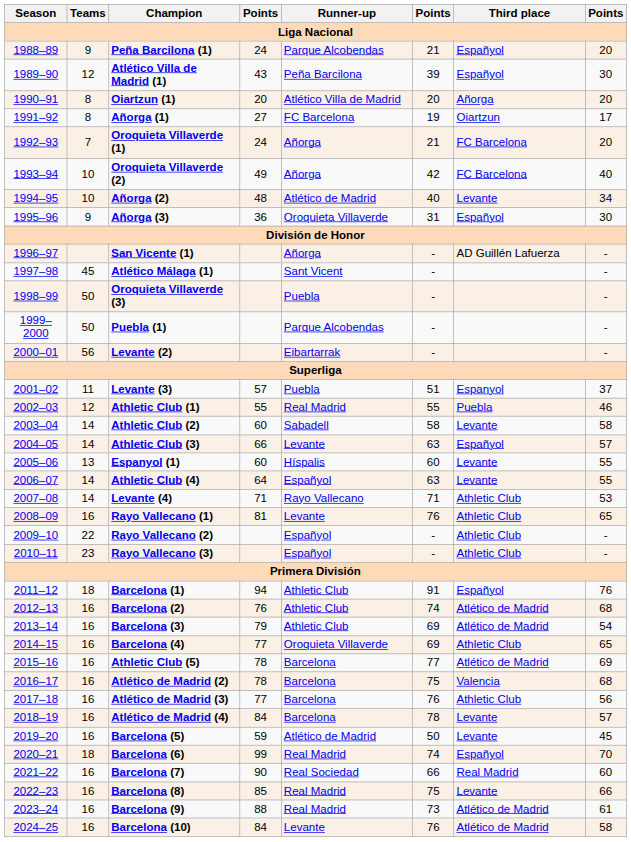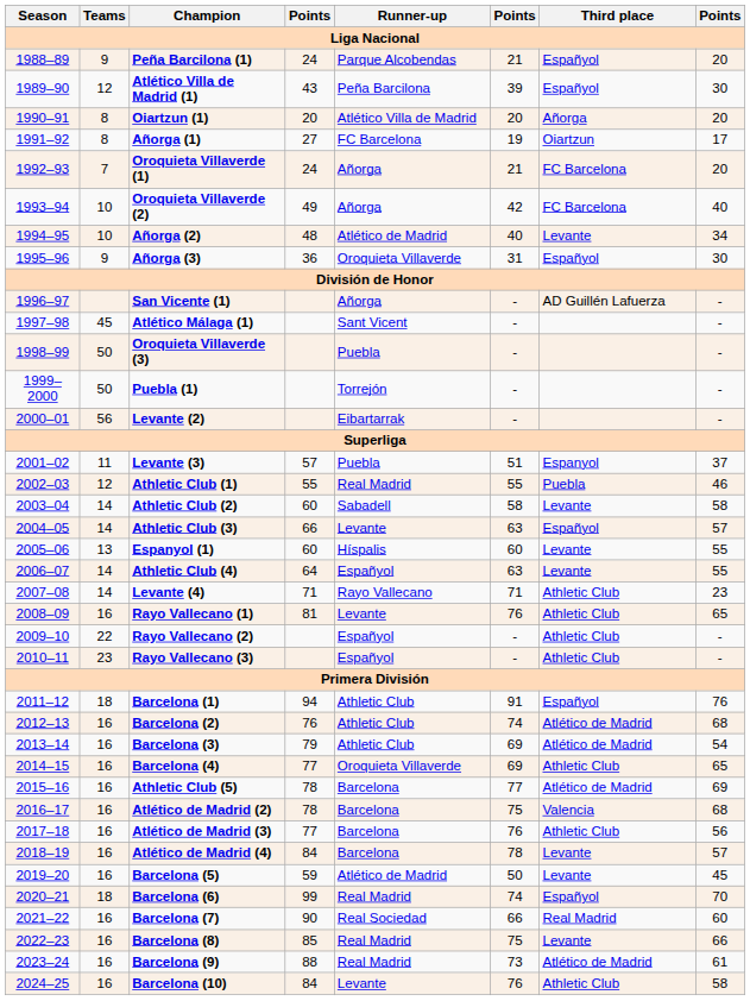 <table class="wikitable">
 <tr style="background:Gainsboro;">
 <th width=80px;>Season</th>
 <th width=50px;>Teams</th>
 <th width=175px;>Champion</th>
 <th width=50px;>Points</th>
 <th width=175px;>Runner-up</th>
 <th width=50px;>Points</th>
 <th width=175px;>Third place</th>
 <th width=50px;>Points</th>
 </tr>
 <tr align="center" style="background:PeachPuff">
 <td colspan=12><strong>Liga Nacional</strong></td>
 </tr>
 <tr style="background:Linen">
 <td align=center><a href='#'>1988–89</a></td>
 <td align=center>9</td>
 <td><strong><a href='#'>Peña Barcilona</a> (1)</strong></td>
 <td align=center>24</td>
 <td><a href='#'>Parque Alcobendas</a></td>
 <td align=center>21</td>
 <td><a href='#'>Españyol</a></td>
 <td align=center>20</td>
 </tr>
 <tr>
 <td align=center><a href='#'>1989–90</a></td>
 <td align=center>12</td>
 <td><strong><a href='#'>Atlético Villa de Madrid</a> (1)</strong></td>
 <td align=center>43</td>
 <td><a href='#'>Peña Barcilona</a></td>
 <td align=center>39</td>
 <td><a href='#'>Españyol</a></td>
 <td align=center>30</td>
 </tr>
 <tr style="background:Linen">
 <td align=center><a href='#'>1990–91</a></td>
 <td align=center>8</td>
 <td><strong><a href='#'>Oiartzun</a> (1)</strong></td>
 <td align=center>20</td>
 <td><a href='#'>Atlético Villa de Madrid</a></td>
 <td align=center>20</td>
 <td><a href='#'>Añorga</a></td>
 <td align=center>20</td>
 </tr>
 <tr>
 <td align=center><a href='#'>1991–92</a></td>
 <td align=center>8</td>
 <td><strong><a href='#'>Añorga</a> (1)</strong></td>
 <td align=center>27</td>
 <td><a href='#'>FC Barcelona</a></td>
 <td align=center>19</td>
 <td><a href='#'>Oiartzun</a></td>
 <td align=center>17</td>
 </tr>
 <tr style="background:Linen">
 <td align=center><a href='#'>1992–93</a></td>
 <td align=center>7</td>
 <td><strong><a href='#'>Oroquieta Villaverde</a> (1)</strong></td>
 <td align=center>24</td>
 <td><a href='#'>Añorga</a></td>
 <td align=center>21</td>
 <td><a href='#'>FC Barcelona</a></td>
 <td align=center>20</td>
 </tr>
 <tr>
 <td align=center><a href='#'>1993–94</a></td>
 <td align=center>10</td>
 <td><strong><a href='#'>Oroquieta Villaverde</a> (2)</strong></td>
 <td align=center>49</td>
 <td><a href='#'>Añorga</a></td>
 <td align=center>42</td>
 <td><a href='#'>FC Barcelona</a></td>
 <td align=center>40</td>
 </tr>
 <tr style="background:Linen">
 <td align=center><a href='#'>1994–95</a></td>
 <td align=center>10</td>
 <td><strong><a href='#'>Añorga</a> (2)</strong></td>
 <td align=center>48</td>
 <td><a href='#'>Atlético de Madrid</a></td>
 <td align=center>40</td>
 <td><a href='#'>Levante</a></td>
 <td align=center>34</td>
 </tr>
 <tr>
 <td align=center><a href='#'>1995–96</a></td>
 <td align=center>9</td>
 <td><strong><a href='#'>Añorga</a> (3)</strong></td>
 <td align="center">36</td>
 <td><a href='#'>Oroquieta Villaverde</a></td>
 <td align=center>31</td>
 <td><a href='#'>Españyol</a></td>
 <td align=center>30</td>
 </tr>
 <tr align="center" style="background:PeachPuff">
 <td colspan=12><strong>División de Honor</strong></td>
 </tr>
 <tr style="background:Linen">
 <td align=center><a href='#'>1996–97</a></td>
 <td align=center></td>
 <td><strong><a href='#'>San Vicente</a>  (1)</strong></td>
 <td align=center></td>
 <td><a href='#'>Añorga</a></td>
 <td align=center>-</td>
 <td>AD Guillén Lafuerza</td>
 <td align=center>-</td>
 </tr>
 <tr>
 <td align=center><a href='#'>1997–98</a></td>
 <td align=center>45</td>
 <td><strong><a href='#'>Atlético Málaga</a> (1)</strong></td>
 <td align=center></td>
 <td><a href='#'>Sant Vicent</a></td>
 <td align=center>-</td>
 <td></td>
 <td align=center>-</td>
 </tr>
 <tr style="background:Linen">
 <td align=center><a href='#'>1998–99</a></td>
 <td align=center>50</td>
 <td><strong><a href='#'>Oroquieta Villaverde</a> (3)</strong></td>
 <td align=center></td>
 <td><a href='#'>Puebla</a></td>
 <td align=center>-</td>
 <td></td>
 <td align=center>-</td>
 </tr>
 <tr>
 <td align=center><a href='#'>1999–2000</a></td>
 <td align=center>50</td>
 <td><strong><a href='#'>Puebla</a> (1)</strong></td>
 <td align=center></td>
-<td><a href='#'>Parque Alcobendas</a></td>
+<td><a href='#'>Torrejón</a></td>
 <td align=center>-</td>
 <td></td>
 <td align=center>-</td>
 </tr>
 <tr style="background:Linen">
 <td align=center><a href='#'>2000–01</a></td>
 <td align=center>56</td>
 <td><strong><a href='#'>Levante</a> (2)</strong></td>
 <td align=center></td>
 <td><a href='#'>Eibartarrak</a></td>
 <td align=center>-</td>
 <td></td>
 <td align=center>-</td>
 </tr>
 <tr align="center" style="background:PeachPuff">
 <td colspan=12><strong>Superliga</strong></td>
 </tr>
 <tr>
 <td align="center"><a href='#'>2001–02</a></td>
 <td align="center">11</td>
 <td><strong><a href='#'>Levante</a> (3)</strong></td>
 <td align="center">57</td>
 <td><a href='#'>Puebla</a></td>
 <td align="center">51</td>
 <td><a href='#'>Espanyol</a></td>
 <td align="center">37</td>
 </tr>
 <tr style="background:Linen">
 <td align="center"><a href='#'>2002–03</a></td>
 <td align="center">12</td>
 <td><strong><a href='#'>Athletic Club</a> (1)</strong></td>
 <td align="center">55</td>
 <td><a href='#'>Real Madrid</a></td>
 <td align="center">55</td>
 <td><a href='#'>Puebla</a></td>
 <td align="center">46</td>
 </tr>
 <tr>
 <td align="center"><a href='#'>2003–04</a></td>
 <td align="center">14</td>
 <td><strong><a href='#'>Athletic Club</a> (2)</strong></td>
 <td align="center">60</td>
 <td><a href='#'>Sabadell</a></td>
 <td align="center">58</td>
 <td><a href='#'>Levante</a></td>
 <td align="center">58</td>
 </tr>
 <tr style="background:Linen">
 <td align="center"><a href='#'>2004–05</a></td>
 <td align="center">14</td>
 <td><strong><a href='#'>Athletic Club</a> (3)</strong></td>
 <td align="center">66</td>
 <td><a href='#'>Levante</a></td>
 <td align="center">63</td>
 <td><a href='#'>Españyol</a></td>
 <td align="center">57</td>
 </tr>
 <tr>
 <td align="center"><a href='#'>2005–06</a></td>
 <td align="center">13</td>
 <td><strong><a href='#'>Espanyol</a> (1)</strong></td>
 <td align="center">60</td>
 <td><a href='#'>Híspalis</a></td>
 <td align="center">60</td>
 <td><a href='#'>Levante</a></td>
 <td align="center">55</td>
 </tr>
 <tr style="background:Linen">
 <td align="center"><a href='#'>2006–07</a></td>
 <td align="center">14</td>
 <td><strong><a href='#'>Athletic Club</a> (4)</strong></td>
 <td align="center">64</td>
 <td><a href='#'>Españyol</a></td>
 <td align="center">63</td>
 <td><a href='#'>Levante</a></td>
 <td align="center">55</td>
 </tr>
 <tr>
 <td align="center"><a href='#'>2007–08</a></td>
 <td align="center">14</td>
 <td><strong><a href='#'>Levante</a> (4)</strong></td>
 <td align="center">71</td>
 <td><a href='#'>Rayo Vallecano</a></td>
 <td align="center">71</td>
 <td><a href='#'>Athletic Club</a></td>
-<td align="center">53</td>
+<td align="center">23</td>
 </tr>
 <tr style="background:Linen">
 <td align="center"><a href='#'>2008–09</a></td>
 <td align="center">16</td>
 <td><strong><a href='#'>Rayo Vallecano</a> (1)</strong></td>
 <td align="center">81</td>
 <td><a href='#'>Levante</a></td>
 <td align="center">76</td>
 <td><a href='#'>Athletic Club</a></td>
 <td align="center">65</td>
 </tr>
 <tr>
 <td align="center"><a href='#'>2009–10</a></td>
 <td align="center">22</td>
 <td><strong><a href='#'>Rayo Vallecano</a> (2)</strong></td>
 <td align="center"></td>
 <td><a href='#'>Españyol</a></td>
 <td align="center">-</td>
 <td><a href='#'>Athletic Club</a></td>
 <td align="center">-</td>
 </tr>
 <tr style="background:Linen">
 <td align="center"><a href='#'>2010–11</a></td>
 <td align="center">23</td>
 <td><strong><a href='#'>Rayo Vallecano</a> (3)</strong></td>
 <td align="center"></td>
 <td><a href='#'>Españyol</a></td>
 <td align="center">-</td>
 <td><a href='#'>Athletic Club</a></td>
 <td align="center">-</td>
 </tr>
 <tr align="center" style="background:PeachPuff">
 <td colspan=12><strong>Primera División</strong></td>
 </tr>
 <tr>
 <td align="center"><a href='#'>2011–12</a></td>
 <td align="center">18</td>
 <td><strong><a href='#'>Barcelona</a> (1)</strong></td>
 <td align="center">94</td>
 <td><a href='#'>Athletic Club</a></td>
 <td align="center">91</td>
 <td><a href='#'>Españyol</a></td>
 <td align="center">76</td>
 </tr>
 <tr style="background:Linen">
 <td align="center"><a href='#'>2012–13</a></td>
 <td align="center">16</td>
 <td><strong><a href='#'>Barcelona</a> (2)</strong></td>
 <td align="center">76</td>
 <td><a href='#'>Athletic Club</a></td>
 <td align="center">74</td>
 <td><a href='#'>Atlético de Madrid</a></td>
 <td align="center">68</td>
 </tr>
 <tr>
 <td align="center"><a href='#'>2013–14</a></td>
 <td align="center">16</td>
 <td><strong><a href='#'>Barcelona</a> (3)</strong></td>
 <td align="center">79</td>
 <td><a href='#'>Athletic Club</a></td>
 <td align="center">69</td>
 <td><a href='#'>Atlético de Madrid</a></td>
 <td align="center">54</td>
 </tr>
 <tr style="background:Linen">
 <td align="center"><a href='#'>2014–15</a></td>
 <td align="center">16</td>
 <td><strong><a href='#'>Barcelona</a> (4)</strong></td>
 <td align="center">77</td>
 <td><a href='#'>Oroquieta Villaverde</a></td>
 <td align="center">69</td>
 <td><a href='#'>Athletic Club</a></td>
 <td align="center">65</td>
 </tr>
 <tr>
 <td align="center"><a href='#'>2015–16</a></td>
 <td align="center">16</td>
 <td><strong><a href='#'>Athletic Club</a> (5)</strong></td>
 <td align="center">78</td>
 <td><a href='#'>Barcelona</a></td>
 <td align="center">77</td>
 <td><a href='#'>Atlético de Madrid</a></td>
 <td align="center">69</td>
 </tr>
 <tr style="background:Linen">
 <td align="center"><a href='#'>2016–17</a></td>
 <td align="center">16</td>
 <td><strong><a href='#'>Atlético de Madrid</a> (2)</strong></td>
 <td align="center">78</td>
 <td><a href='#'>Barcelona</a></td>
 <td align="center">75</td>
 <td><a href='#'>Valencia</a></td>
 <td align="center">68</td>
 </tr>
 <tr>
 <td align="center"><a href='#'>2017–18</a></td>
 <td align="center">16</td>
 <td><strong><a href='#'>Atlético de Madrid</a> (3)</strong></td>
 <td align="center">77</td>
 <td><a href='#'>Barcelona</a></td>
 <td align="center">76</td>
 <td><a href='#'>Athletic Club</a></td>
 <td align="center">56</td>
 </tr>
 <tr style="background:Linen">
 <td align="center"><a href='#'>2018–19</a></td>
 <td align="center">16</td>
 <td><strong><a href='#'>Atlético de Madrid</a> (4)</strong></td>
 <td align="center">84</td>
 <td><a href='#'>Barcelona</a></td>
 <td align="center">78</td>
 <td><a href='#'>Levante</a></td>
 <td align="center">57</td>
 </tr>
 <tr>
 <td align="center"><a href='#'>2019–20</a></td>
 <td align="center">16</td>
 <td><strong><a href='#'>Barcelona</a> (5)</strong></td>
 <td align="center">59</td>
 <td><a href='#'>Atlético de Madrid</a></td>
 <td align="center">50</td>
 <td><a href='#'>Levante</a></td>
 <td align="center">45</td>
 </tr>
 <tr style="background:Linen">
 <td align="center"><a href='#'>2020–21</a></td>
 <td align="center">18</td>
 <td><strong><a href='#'>Barcelona</a> (6)</strong></td>
 <td align="center">99</td>
 <td><a href='#'>Real Madrid</a></td>
 <td align="center">74</td>
 <td><a href='#'>Españyol</a></td>
 <td align="center">70</td>
 </tr>
 <tr>
 <td align="center"><a href='#'>2021–22</a></td>
 <td align="center">16</td>
 <td><strong><a href='#'>Barcelona</a> (7)</strong></td>
 <td align="center">90</td>
 <td><a href='#'>Real Sociedad</a></td>
 <td align="center">66</td>
 <td><a href='#'>Real Madrid</a></td>
 <td align="center">60</td>
 </tr>
 <tr style="background:Linen">
 <td align="center"><a href='#'>2022–23</a></td>
 <td align="center">16</td>
 <td><strong><a href='#'>Barcelona</a> (8)</strong></td>
 <td align="center">85</td>
 <td><a href='#'>Real Madrid</a></td>
 <td align="center">75</td>
 <td><a href='#'>Levante</a></td>
 <td align="center">66</td>
 </tr>
 <tr>
 <td align="center"><a href='#'>2023–24</a></td>
 <td align="center">16</td>
 <td><strong><a href='#'>Barcelona</a> (9)</strong></td>
 <td align="center">88 </td>
 <td><a href='#'>Real Madrid</a></td>
 <td align="center">73</td>
 <td><a href='#'>Atlético de Madrid</a></td>
 <td align="center">61</td>
 </tr>
 <tr style="background:Linen">
 <td align="center"><a href='#'>2024–25</a></td>
 <td align="center">16</td>
 <td><strong><a href='#'>Barcelona</a> (10)</strong></td>
 <td align="center">84</td>
 <td><a href='#'>Levante</a></td>
 <td align="center">76</td>
-<td><a href='#'>Atlético de Madrid</a></td>
+<td><a href='#'>Athletic Club</a></td>
 <td align="center">58</td>
 </tr>
 </table>
